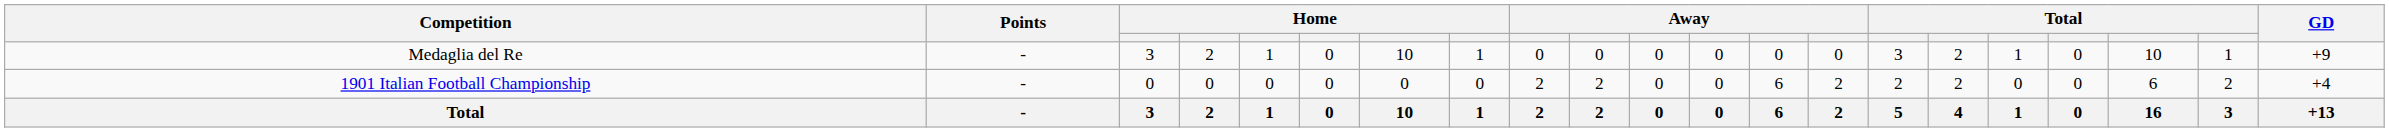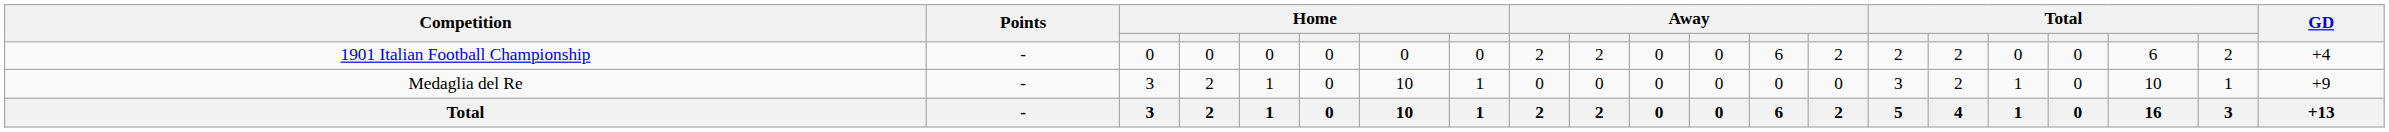 <table class="wikitable" style="font-size:90%;width:100%;margin:auto;clear:both;text-align:center;">
 <tr>
 <th rowspan="2">Competition</th>
 <th rowspan="2">Points</th>
 <th colspan="6">Home</th>
 <th colspan="6">Away</th>
 <th colspan="6">Total</th>
 <th rowspan="2"><a href='#'>GD</a></th>
 </tr>
 <tr>
 <th></th>
 <th></th>
 <th></th>
 <th></th>
 <th></th>
 <th></th>
 <th></th>
 <th></th>
 <th></th>
 <th></th>
 <th></th>
 <th></th>
 <th></th>
 <th></th>
 <th></th>
 <th></th>
 <th></th>
 <th></th>
 </tr>
 <tr>
+<td><a href='#'>1901 Italian Football Championship</a></td>
+<td>-</td>
+<td>0</td>
+<td>0</td>
+<td>0</td>
+<td>0</td>
+<td>0</td>
+<td>0</td>
+<td>2</td>
+<td>2</td>
+<td>0</td>
+<td>0</td>
+<td>6</td>
+<td>2</td>
+<td>2</td>
+<td>2</td>
+<td>0</td>
+<td>0</td>
+<td>6</td>
+<td>2</td>
+<td>+4</td>
+</tr>
+<tr>
 <td>Medaglia del Re</td>
 <td>-</td>
 <td>3</td>
 <td>2</td>
 <td>1</td>
 <td>0</td>
 <td>10</td>
 <td>1</td>
 <td>0</td>
 <td>0</td>
 <td>0</td>
 <td>0</td>
 <td>0</td>
 <td>0</td>
 <td>3</td>
 <td>2</td>
 <td>1</td>
 <td>0</td>
 <td>10</td>
 <td>1</td>
 <td>+9</td>
-</tr>
-<tr>
-<td><a href='#'>1901 Italian Football Championship</a></td>
-<td>-</td>
-<td>0</td>
-<td>0</td>
-<td>0</td>
-<td>0</td>
-<td>0</td>
-<td>0</td>
-<td>2</td>
-<td>2</td>
-<td>0</td>
-<td>0</td>
-<td>6</td>
-<td>2</td>
-<td>2</td>
-<td>2</td>
-<td>0</td>
-<td>0</td>
-<td>6</td>
-<td>2</td>
-<td>+4</td>
 </tr>
 <tr>
 <th>Total</th>
 <th>-</th>
 <th>3</th>
 <th>2</th>
 <th>1</th>
 <th>0</th>
 <th>10</th>
 <th>1</th>
 <th>2</th>
 <th>2</th>
 <th>0</th>
 <th>0</th>
 <th>6</th>
 <th>2</th>
 <th>5</th>
 <th>4</th>
 <th>1</th>
 <th>0</th>
 <th>16</th>
 <th>3</th>
 <th>+13</th>
 </tr>
 </table>
